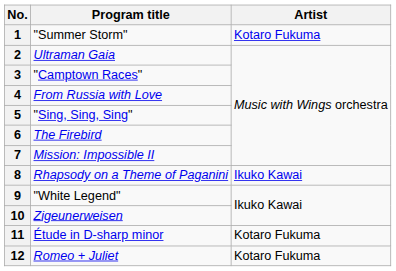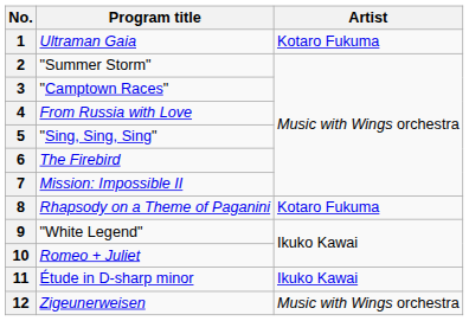 <table class="wikitable" style="float:left; margin-right:1em;">
 <tr>
 <th scope=col>No.</th>
 <th scope=col>Program title</th>
 <th scope=col>Artist</th>
 </tr>
 <tr>
 <th scope=row>1</th>
-<td>"Summer Storm"</td>
+<td><em><a href='#'>Ultraman Gaia</a></em></td>
 <td><a href='#'>Kotaro Fukuma</a> </td>
 </tr>
 <tr>
 <th scope=row>2</th>
-<td><em><a href='#'>Ultraman Gaia</a></em></td>
+<td>"Summer Storm"</td>
 <td rowspan=6><em>Music with Wings</em> orchestra</td>
 </tr>
 <tr>
 <th scope=row>3</th>
 <td>"<a href='#'>Camptown Races</a>"</td>
 </tr>
 <tr>
 <th scope=row>4</th>
 <td><em><a href='#'>From Russia with Love</a></em></td>
 </tr>
 <tr>
 <th scope=row>5</th>
 <td>"<a href='#'>Sing, Sing, Sing</a>"</td>
 </tr>
 <tr>
 <th scope=row>6</th>
 <td><em><a href='#'>The Firebird</a></em></td>
 </tr>
 <tr>
 <th scope=row>7</th>
 <td><em><a href='#'>Mission: Impossible II</a></em></td>
 </tr>
 <tr>
 <th scope=row>8</th>
 <td><em><a href='#'>Rhapsody on a Theme of Paganini</a></em></td>
-<td><a href='#'>Ikuko Kawai</a> </td>
+<td><a href='#'>Kotaro Fukuma</a> </td>
 </tr>
 <tr>
 <th scope=row>9</th>
 <td>"White Legend"</td>
 <td rowspan=2>Ikuko Kawai </td>
 </tr>
 <tr>
 <th scope=row>10</th>
-<td><em><a href='#'>Zigeunerweisen</a></em></td>
+<td><em><a href='#'>Romeo + Juliet</a></em></td>
 </tr>
 <tr>
 <th scope=row>11</th>
 <td><a href='#'>Étude in D-sharp minor</a></td>
-<td>Kotaro Fukuma </td>
+<td><a href='#'>Ikuko Kawai</a> </td>
 </tr>
 <tr>
 <th scope=row>12</th>
-<td><em><a href='#'>Romeo + Juliet</a></em></td>
-<td>Kotaro Fukuma </td>
+<td><em><a href='#'>Zigeunerweisen</a></em></td>
+<td><em>Music with Wings</em> orchestra</td>
 </tr>
 </table>
